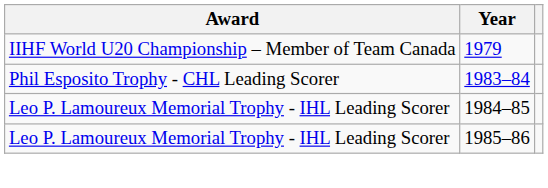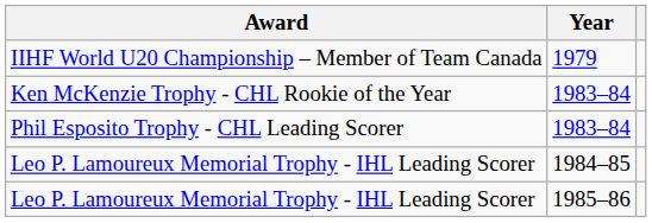 <table class="wikitable">
 <tr>
 <th>Award</th>
 <th>Year</th>
 <th></th>
 </tr>
 <tr>
 <td><a href='#'>IIHF World U20 Championship</a> – Member of Team Canada</td>
 <td><a href='#'>1979</a></td>
+<td></td>
+</tr>
+<tr>
+<td><a href='#'>Ken McKenzie Trophy</a> - <a href='#'>CHL</a> Rookie of the Year</td>
+<td><a href='#'>1983–84</a></td>
 <td></td>
 </tr>
 <tr>
 <td><a href='#'>Phil Esposito Trophy</a> - <a href='#'>CHL</a> Leading Scorer</td>
 <td><a href='#'>1983–84</a></td>
 <td></td>
 </tr>
 <tr>
 <td><a href='#'>Leo P. Lamoureux Memorial Trophy</a> - <a href='#'>IHL</a> Leading Scorer</td>
 <td>1984–85</td>
 <td></td>
 </tr>
 <tr>
 <td><a href='#'>Leo P. Lamoureux Memorial Trophy</a> - <a href='#'>IHL</a> Leading Scorer</td>
 <td>1985–86</td>
 <td></td>
 </tr>
 </table>
